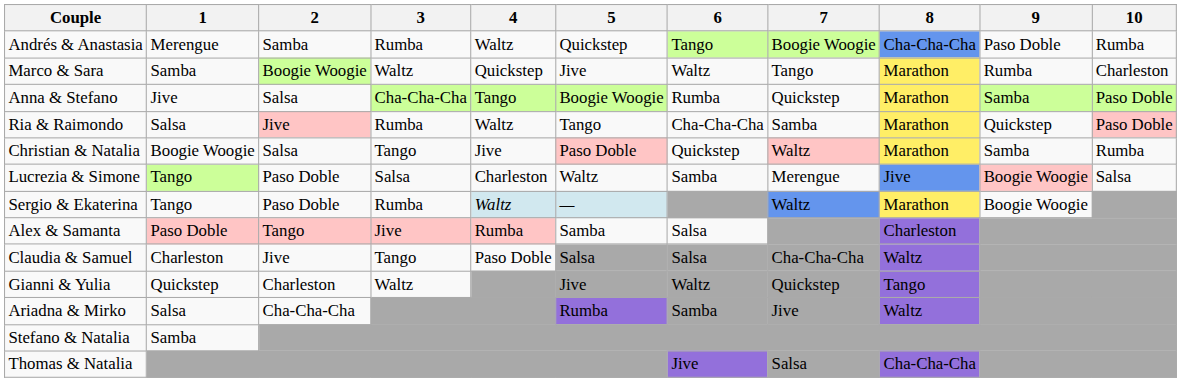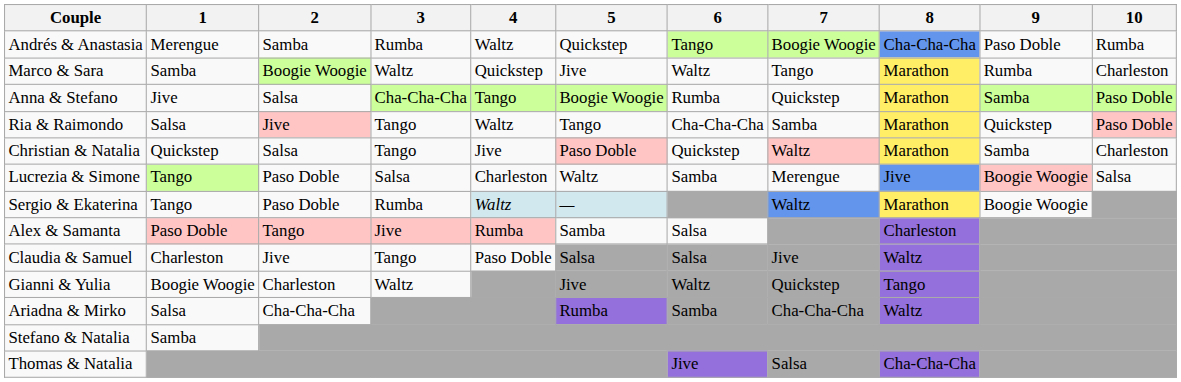 <table class="wikitable" align="center">
 <tr>
 <th>Couple</th>
 <th>1</th>
 <th>2</th>
 <th>3</th>
 <th>4</th>
 <th>5</th>
 <th>6</th>
 <th>7</th>
 <th>8</th>
 <th>9</th>
 <th colspan=2>10</th>
 </tr>
 <tr>
 <td>Andrés & Anastasia</td>
 <td>Merengue</td>
 <td>Samba</td>
 <td>Rumba</td>
 <td>Waltz</td>
 <td>Quickstep</td>
 <td bgcolor="#ccff99">Tango</td>
 <td bgcolor="#ccff99">Boogie Woogie</td>
 <td style="background:cornflowerblue;">Cha-Cha-Cha</td>
 <td>Paso Doble</td>
 <td>Rumba</td>
 </tr>
 <tr>
 <td>Marco & Sara</td>
 <td>Samba</td>
 <td bgcolor="#ccff99">Boogie Woogie</td>
 <td>Waltz</td>
 <td>Quickstep</td>
 <td>Jive</td>
 <td>Waltz</td>
 <td>Tango</td>
 <td bgcolor="ffee66">Marathon</td>
 <td>Rumba</td>
 <td>Charleston</td>
 </tr>
 <tr>
 <td>Anna & Stefano</td>
 <td>Jive</td>
 <td>Salsa</td>
 <td bgcolor="#ccff99">Cha-Cha-Cha</td>
 <td bgcolor="#ccff99">Tango</td>
 <td bgcolor="#ccff99">Boogie Woogie</td>
 <td>Rumba</td>
 <td>Quickstep</td>
 <td bgcolor="ffee66">Marathon</td>
 <td bgcolor="#ccff99">Samba</td>
 <td bgcolor="#ccff99">Paso Doble</td>
 </tr>
 <tr>
 <td>Ria & Raimondo</td>
 <td>Salsa</td>
 <td bgcolor="#ffc5c5">Jive</td>
-<td>Rumba</td>
+<td>Tango</td>
 <td>Waltz</td>
 <td>Tango</td>
 <td>Cha-Cha-Cha</td>
 <td>Samba</td>
 <td bgcolor="ffee66">Marathon</td>
 <td>Quickstep</td>
 <td bgcolor="#ffc5c5">Paso Doble</td>
 </tr>
 <tr>
 <td>Christian & Natalia</td>
-<td>Boogie Woogie</td>
+<td>Quickstep</td>
 <td>Salsa</td>
 <td>Tango</td>
 <td>Jive</td>
 <td bgcolor="#ffc5c5">Paso Doble</td>
 <td>Quickstep</td>
 <td bgcolor="#ffc5c5">Waltz</td>
 <td bgcolor="ffee66">Marathon</td>
 <td>Samba</td>
-<td>Rumba</td>
+<td>Charleston</td>
 </tr>
 <tr>
 <td>Lucrezia & Simone</td>
 <td bgcolor="#ccff99">Tango</td>
 <td>Paso Doble</td>
 <td>Salsa</td>
 <td>Charleston</td>
 <td>Waltz</td>
 <td>Samba</td>
 <td>Merengue</td>
 <td style="background:cornflowerblue;">Jive</td>
 <td bgcolor="#ffc5c5">Boogie Woogie</td>
 <td>Salsa</td>
 </tr>
 <tr>
 <td>Sergio & Ekaterina</td>
 <td>Tango</td>
 <td>Paso Doble</td>
 <td>Rumba</td>
 <td style="background:#D1E8EF;"><em>Waltz</em></td>
 <td style="background:#D1E8EF;"><em>—</em></td>
 <td bgcolor="darkgray" colspan="1"></td>
 <td style="background:cornflowerblue;">Waltz</td>
 <td bgcolor="ffee66">Marathon</td>
 <td>Boogie Woogie</td>
 <td bgcolor="darkgray" colspan="20"></td>
 </tr>
 <tr>
 <td>Alex & Samanta</td>
 <td bgcolor="#ffc5c5">Paso Doble</td>
 <td bgcolor="#ffc5c5">Tango</td>
 <td bgcolor="#ffc5c5">Jive</td>
 <td bgcolor="#ffc5c5">Rumba</td>
 <td>Samba</td>
 <td>Salsa</td>
 <td bgcolor="darkgray"></td>
 <td bgcolor="mediumpurple">Charleston</td>
 <td bgcolor="darkgray" colspan="20"></td>
 </tr>
 <tr>
 <td>Claudia & Samuel</td>
 <td>Charleston</td>
 <td>Jive</td>
 <td>Tango</td>
 <td>Paso Doble</td>
 <td bgcolor="darkgray">Salsa</td>
 <td bgcolor="darkgray">Salsa</td>
-<td bgcolor="darkgray">Cha-Cha-Cha</td>
+<td bgcolor="darkgray">Jive</td>
 <td bgcolor="mediumpurple">Waltz</td>
 <td bgcolor="darkgray" colspan="20"></td>
 </tr>
 <tr>
 <td>Gianni & Yulia</td>
-<td>Quickstep</td>
+<td>Boogie Woogie</td>
 <td>Charleston</td>
 <td>Waltz</td>
 <td bgcolor="darkgray" colspan="1"></td>
 <td bgcolor="darkgray">Jive</td>
 <td bgcolor="darkgray">Waltz</td>
 <td bgcolor="darkgray">Quickstep</td>
 <td bgcolor="mediumpurple">Tango</td>
 <td bgcolor="darkgray" colspan="20"></td>
 </tr>
 <tr>
 <td>Ariadna & Mirko</td>
 <td>Salsa</td>
 <td>Cha-Cha-Cha</td>
 <td bgcolor="darkgray" colspan="2"></td>
 <td bgcolor="mediumpurple">Rumba</td>
 <td bgcolor="darkgray">Samba</td>
-<td bgcolor="darkgray">Jive</td>
+<td bgcolor="darkgray">Cha-Cha-Cha</td>
 <td bgcolor="mediumpurple">Waltz</td>
 <td bgcolor="darkgray" colspan="20"></td>
 </tr>
 <tr>
 <td>Stefano & Natalia</td>
 <td>Samba</td>
 <td bgcolor="darkgray" colspan="20"></td>
 </tr>
 <tr>
 <td>Thomas & Natalia</td>
 <td bgcolor="darkgray" colspan="5"></td>
 <td bgcolor="mediumpurple">Jive</td>
 <td bgcolor="darkgray">Salsa</td>
 <td bgcolor="mediumpurple">Cha-Cha-Cha</td>
 <td bgcolor="darkgray" colspan="20"></td>
 </tr>
 </table>
